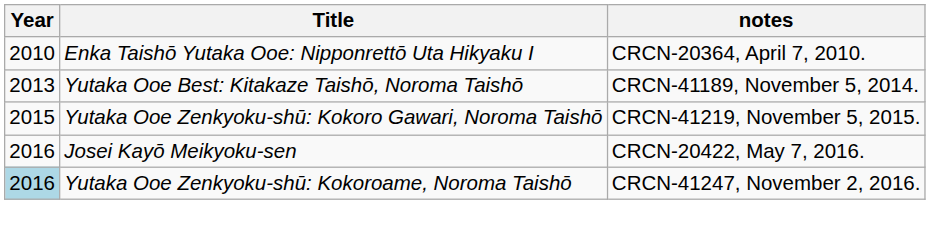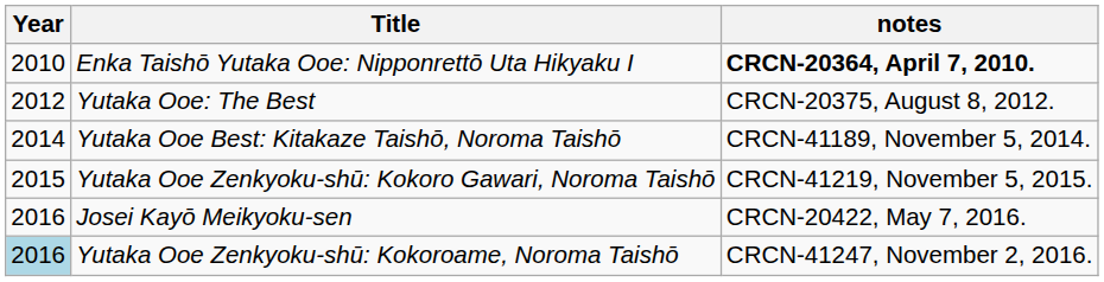 <table class="wikitable">
 <tr>
 <th>Year</th>
 <th>Title</th>
 <th>notes</th>
 </tr>
 <tr>
 <td>2010</td>
 <td><em>Enka Taishō Yutaka Ooe: Nipponrettō Uta Hikyaku I</em></td>
-<td>CRCN-20364, April 7, 2010.</td>
+<td><strong>CRCN-20364, April 7, 2010.</strong></td>
 </tr>
 <tr>
-<td>2013</td>
+<td>2012</td>
+<td><em>Yutaka Ooe: The Best</em></td>
+<td>CRCN-20375, August 8, 2012.</td>
+</tr>
+<tr>
+<td>2014</td>
 <td><em>Yutaka Ooe Best: Kitakaze Taishō, Noroma Taishō</em></td>
 <td>CRCN-41189, November 5, 2014.</td>
 </tr>
 <tr>
 <td>2015</td>
 <td><em>Yutaka Ooe Zenkyoku-shū: Kokoro Gawari, Noroma Taishō</em></td>
 <td>CRCN-41219, November 5, 2015.</td>
 </tr>
 <tr>
 <td>2016</td>
 <td><em>Josei Kayō Meikyoku-sen</em></td>
 <td>CRCN-20422, May 7, 2016.</td>
 </tr>
 <tr>
 <td style="background: lightblue;">2016</td>
 <td><em>Yutaka Ooe Zenkyoku-shū: Kokoroame, Noroma Taishō</em></td>
 <td>CRCN-41247, November 2, 2016.</td>
 </tr>
 </table>
